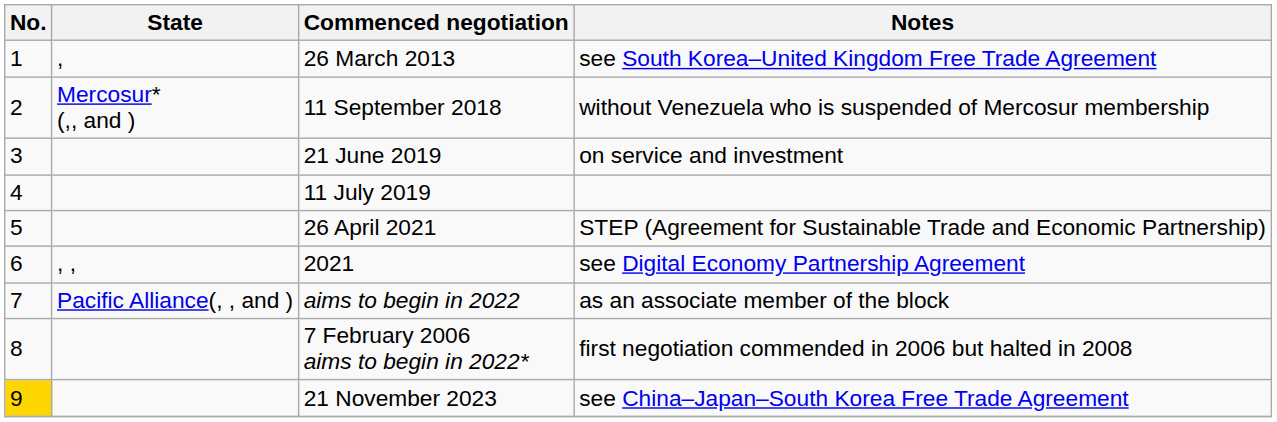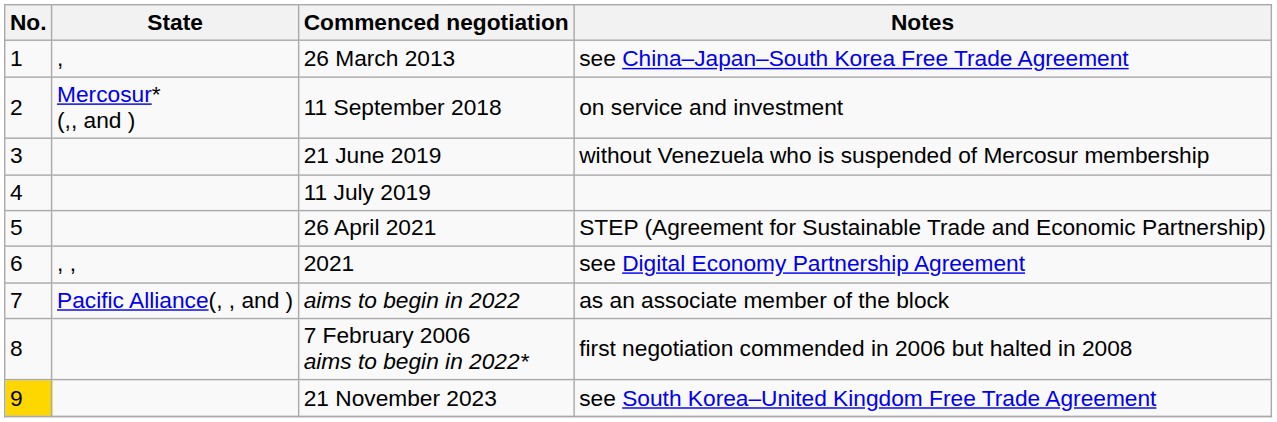 <table class="wikitable">
 <tr>
 <th>No.</th>
 <th>State</th>
 <th>Commenced negotiation</th>
 <th>Notes</th>
 </tr>
 <tr>
 <td>1</td>
 <td>, </td>
 <td>26 March 2013</td>
-<td>see <a href='#'>South Korea–United Kingdom Free Trade Agreement</a></td>
+<td>see <a href='#'>China–Japan–South Korea Free Trade Agreement</a></td>
 </tr>
 <tr>
 <td>2</td>
 <td><a href='#'>Mercosur</a>*<br>(,, and )</td>
 <td>11 September 2018</td>
-<td>without Venezuela who is suspended of Mercosur membership</td>
+<td>on service and investment</td>
 </tr>
 <tr>
 <td>3</td>
 <td></td>
 <td>21 June 2019</td>
-<td>on service and investment</td>
+<td>without Venezuela who is suspended of Mercosur membership</td>
 </tr>
 <tr>
 <td>4</td>
 <td></td>
 <td>11 July 2019</td>
 <td></td>
 </tr>
 <tr>
 <td>5</td>
 <td></td>
 <td>26 April 2021</td>
 <td>STEP (Agreement for Sustainable Trade and Economic Partnership)</td>
 </tr>
 <tr>
 <td>6</td>
 <td>, , </td>
 <td>2021</td>
 <td>see <a href='#'>Digital Economy Partnership Agreement</a></td>
 </tr>
 <tr>
 <td>7</td>
 <td><a href='#'>Pacific Alliance</a>(, ,  and )</td>
 <td><em>aims to begin in 2022</em></td>
 <td>as an associate member of the block</td>
 </tr>
 <tr>
 <td>8</td>
 <td></td>
 <td>7 February 2006<br><em>aims to begin in 2022*</em></td>
 <td>first negotiation commended in 2006 but halted in 2008</td>
 </tr>
 <tr>
 <td style="background: gold;">9</td>
 <td></td>
 <td>21 November 2023</td>
-<td>see <a href='#'>China–Japan–South Korea Free Trade Agreement</a></td>
+<td>see <a href='#'>South Korea–United Kingdom Free Trade Agreement</a></td>
 </tr>
 <tr>
 </tr>
 </table>
